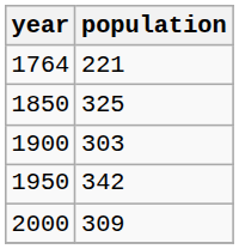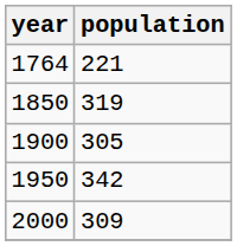 <table class="wikitable">
 <tr>
 <th>year</th>
 <th>population</th>
 </tr>
 <tr>
 <td>1764</td>
 <td>221</td>
 </tr>
 <tr>
 <td>1850</td>
-<td>325</td>
+<td>319</td>
 </tr>
 <tr>
 <td>1900</td>
-<td>303</td>
+<td>305</td>
 </tr>
 <tr>
 <td>1950</td>
 <td>342</td>
 </tr>
 <tr>
 <td>2000</td>
 <td>309</td>
 </tr>
 <tr>
 </tr>
 </table>
